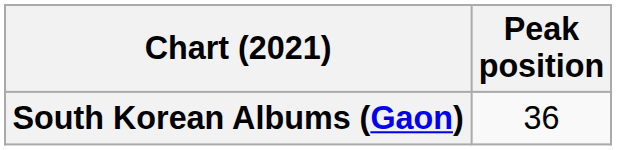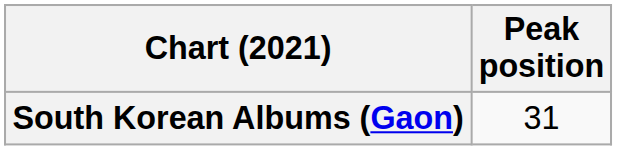 <table class="wikitable plainrowheaders" style="text-align:center;">
 <tr>
 <th scope="col">Chart (2021)</th>
 <th scope="col">Peak<br>position</th>
 </tr>
 <tr>
 <th scope="row">South Korean Albums (<a href='#'>Gaon</a>)</th>
-<td>36</td>
+<td>31</td>
 </tr>
 </table>
